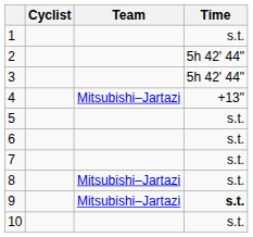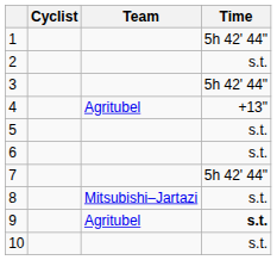 <table class="wikitable">
 <tr>
 <th></th>
 <th>Cyclist</th>
 <th>Team</th>
 <th>Time</th>
 </tr>
 <tr>
 <td>1</td>
 <td></td>
 <td></td>
-<td align="right">s.t.</td>
+<td align="right">5h 42' 44"</td>
 </tr>
 <tr>
 <td>2</td>
 <td></td>
 <td></td>
-<td align="right">5h 42' 44"</td>
+<td align="right">s.t.</td>
 </tr>
 <tr>
 <td>3</td>
 <td></td>
 <td></td>
 <td align="right">5h 42' 44"</td>
 </tr>
 <tr>
 <td>4</td>
 <td></td>
-<td><a href='#'>Mitsubishi–Jartazi</a></td>
+<td><a href='#'>Agritubel</a></td>
 <td align="right">+13"</td>
 </tr>
 <tr>
 <td>5</td>
 <td></td>
 <td></td>
 <td align="right">s.t.</td>
 </tr>
 <tr>
 <td>6</td>
 <td></td>
 <td></td>
 <td align="right">s.t.</td>
 </tr>
 <tr>
 <td>7</td>
 <td></td>
 <td></td>
-<td align="right">s.t.</td>
+<td align="right">5h 42' 44"</td>
 </tr>
 <tr>
 <td>8</td>
 <td></td>
 <td><a href='#'>Mitsubishi–Jartazi</a></td>
 <td align="right">s.t.</td>
 </tr>
 <tr>
 <td>9</td>
 <td></td>
-<td><a href='#'>Mitsubishi–Jartazi</a></td>
+<td><a href='#'>Agritubel</a></td>
 <td align="right"><strong>s.t.</strong></td>
 </tr>
 <tr>
 <td>10</td>
 <td></td>
 <td></td>
 <td align="right">s.t.</td>
 </tr>
 </table>
